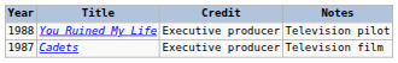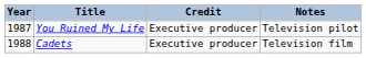 <table class="wikitable" style="font-size:95%;">
 <tr>
 <th style="background:#B0C4DE;">Year</th>
 <th style="background:#B0C4DE;">Title</th>
 <th style="background:#B0C4DE;">Credit</th>
 <th style="background:#B0C4DE;">Notes</th>
 </tr>
 <tr>
-<td>1988</td>
+<td>1987</td>
 <td><em><a href='#'>You Ruined My Life</a></em></td>
 <td>Executive producer</td>
 <td>Television pilot</td>
 </tr>
 <tr>
-<td>1987</td>
+<td>1988</td>
 <td><em><a href='#'>Cadets</a></em></td>
 <td>Executive producer</td>
 <td>Television film</td>
 </tr>
 </table>
